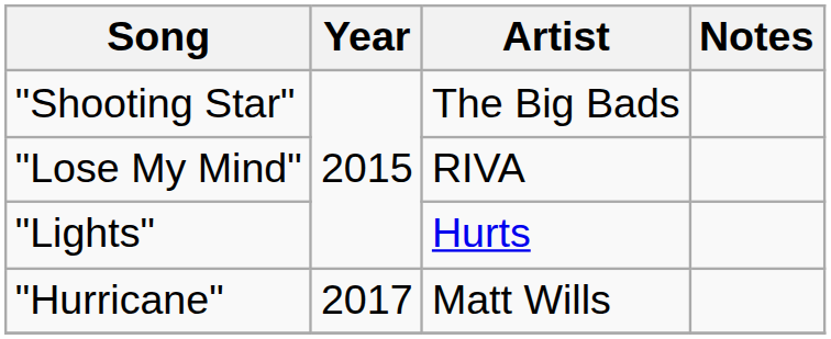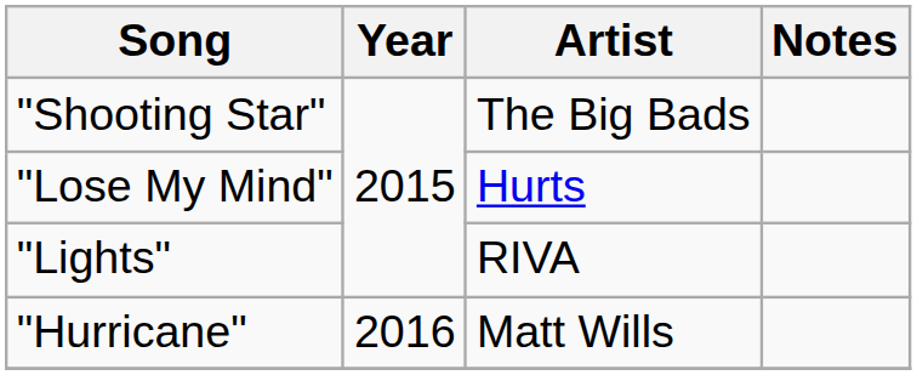 <table class="wikitable sortable">
 <tr>
 <th>Song</th>
 <th>Year</th>
 <th>Artist</th>
 <th class="unsortable">Notes</th>
 </tr>
 <tr>
 <td>"Shooting Star"</td>
 <td rowspan="3">2015</td>
 <td>The Big Bads</td>
 <td></td>
 </tr>
 <tr>
 <td>"Lose My Mind"</td>
+<td><a href='#'>Hurts</a></td>
+<td></td>
+</tr>
+<tr>
+<td>"Lights"</td>
 <td>RIVA</td>
 <td></td>
 </tr>
 <tr>
-<td>"Lights"</td>
-<td><a href='#'>Hurts</a></td>
-<td></td>
-</tr>
-<tr>
 <td>"Hurricane"</td>
-<td>2017</td>
+<td>2016</td>
 <td>Matt Wills</td>
 <td></td>
 </tr>
 <tr>
 </tr>
 </table>
